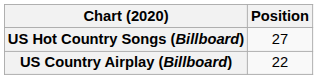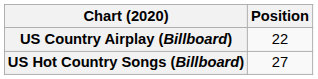 <table class="wikitable sortable plainrowheaders" style="text-align:center">
 <tr>
 <th scope="col">Chart (2020)</th>
 <th scope="col">Position</th>
 </tr>
 <tr>
+<th scope="row">US Country Airplay (<em>Billboard</em>)</th>
+<td>22</td>
+</tr>
+<tr>
 <th scope="row">US Hot Country Songs (<em>Billboard</em>)</th>
 <td>27</td>
 </tr>
-<tr>
-<th scope="row">US Country Airplay (<em>Billboard</em>)</th>
-<td>22</td>
-</tr>
 </table>
